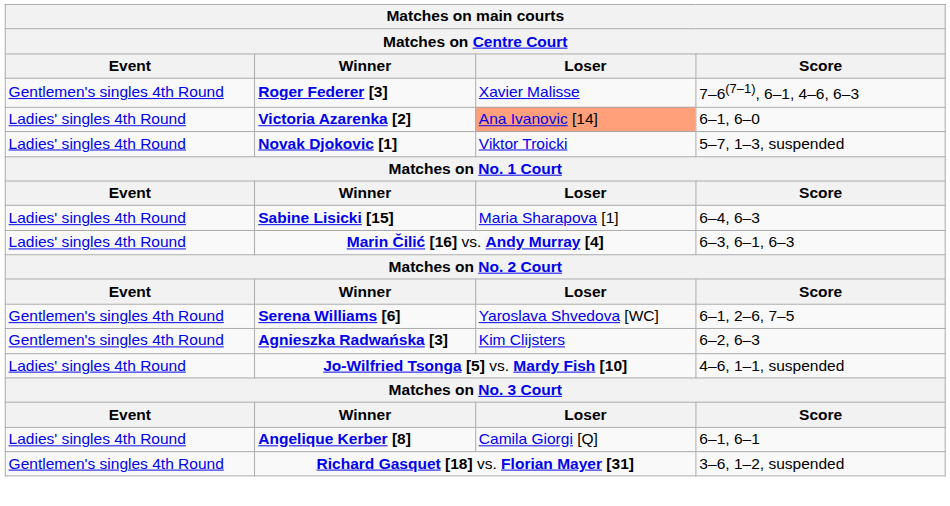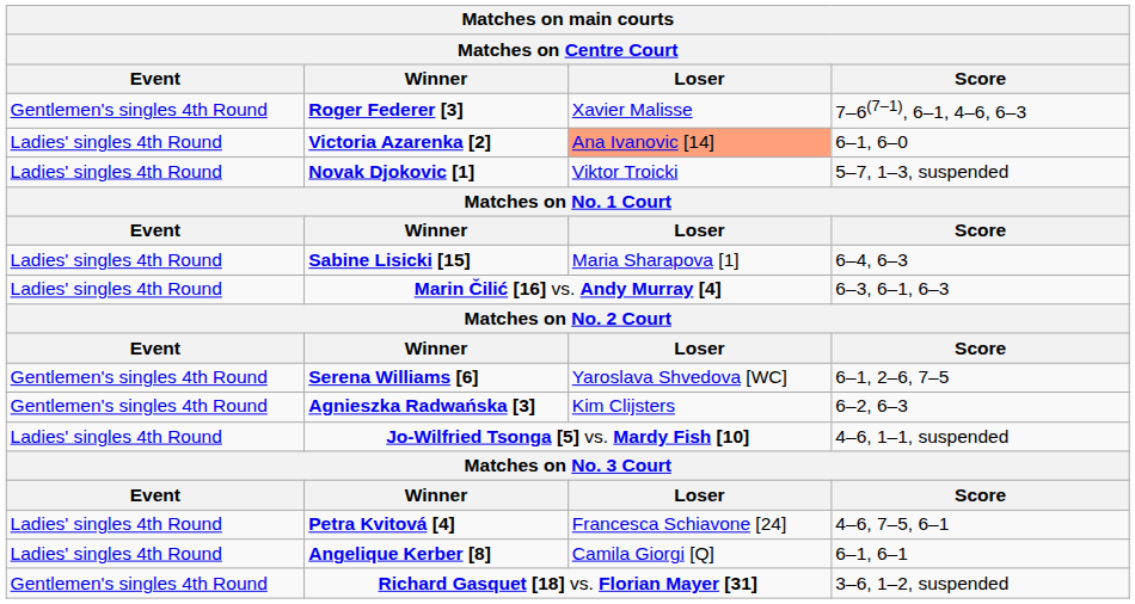 <table class="wikitable collapsible uncollapsed" style="margin:auto;">
 <tr>
 <th colspan="4" style="white-space:nowrap;">Matches on main courts</th>
 </tr>
 <tr>
 <th colspan="4">Matches on <a href='#'>Centre Court</a></th>
 </tr>
 <tr>
 <th width=220>Event</th>
 <th width=220>Winner</th>
 <th width=220>Loser</th>
 <th width=250>Score</th>
 </tr>
 <tr>
 <td><a href='#'>Gentlemen's singles 4th Round</a></td>
 <td> <strong><a href='#'>Roger Federer</a> [3]</strong></td>
 <td> <a href='#'>Xavier Malisse</a></td>
 <td>7–6<sup>(7–1)</sup>, 6–1, 4–6, 6–3</td>
 </tr>
 <tr>
 <td><a href='#'>Ladies' singles 4th Round</a></td>
 <td> <strong><a href='#'>Victoria Azarenka</a> [2]</strong></td>
 <td style="background: lightsalmon;"> <a href='#'>Ana Ivanovic</a> [14]</td>
 <td>6–1, 6–0</td>
 </tr>
 <tr>
 <td><a href='#'>Ladies' singles 4th Round</a></td>
 <td> <strong><a href='#'>Novak Djokovic</a> [1]</strong></td>
 <td> <a href='#'>Viktor Troicki</a></td>
 <td>5–7, 1–3, suspended</td>
 </tr>
 <tr>
 <th colspan="4">Matches on <a href='#'>No. 1 Court</a></th>
 </tr>
 <tr>
 <th width=220>Event</th>
 <th width=220>Winner</th>
 <th width=220>Loser</th>
 <th width=250>Score</th>
 </tr>
 <tr>
 <td><a href='#'>Ladies' singles 4th Round</a></td>
 <td> <strong><a href='#'>Sabine Lisicki</a> [15]</strong></td>
 <td> <a href='#'>Maria Sharapova</a> [1]</td>
 <td>6–4, 6–3</td>
 </tr>
 <tr>
 <td><a href='#'>Ladies' singles 4th Round</a></td>
 <td style="text-align:center;" colspan="2"> <strong><a href='#'>Marin Čilić</a> [16]</strong> vs.  <strong><a href='#'>Andy Murray</a> [4]</strong></td>
 <td>6–3, 6–1, 6–3</td>
 </tr>
 <tr>
 <th colspan="4">Matches on <a href='#'>No. 2 Court</a></th>
 </tr>
 <tr>
 <th width=220>Event</th>
 <th width=220>Winner</th>
 <th width=220>Loser</th>
 <th width=250>Score</th>
 </tr>
 <tr>
 <td><a href='#'>Gentlemen's singles 4th Round</a></td>
 <td> <strong><a href='#'>Serena Williams</a> [6]</strong></td>
 <td> <a href='#'>Yaroslava Shvedova</a> [WC]</td>
 <td>6–1, 2–6, 7–5</td>
 </tr>
 <tr>
 <td><a href='#'>Gentlemen's singles 4th Round</a></td>
 <td> <strong><a href='#'>Agnieszka Radwańska</a> [3]</strong></td>
 <td> <a href='#'>Kim Clijsters</a></td>
 <td>6–2, 6–3</td>
 </tr>
 <tr>
 <td><a href='#'>Ladies' singles 4th Round</a></td>
 <td style="text-align:center;" colspan="2"> <strong><a href='#'>Jo-Wilfried Tsonga</a> [5]</strong> vs.  <strong><a href='#'>Mardy Fish</a> [10]</strong></td>
 <td>4–6, 1–1, suspended</td>
 </tr>
 <tr>
 <th colspan="4">Matches on <a href='#'>No. 3 Court</a></th>
 </tr>
 <tr>
 <th width=250>Event</th>
 <th width=220>Winner</th>
 <th width=220>Loser</th>
 <th width=220>Score</th>
 </tr>
 <tr>
 <td><a href='#'>Ladies' singles 4th Round</a></td>
+<td> <strong><a href='#'>Petra Kvitová</a> [4]</strong></td>
+<td> <a href='#'>Francesca Schiavone</a> [24]</td>
+<td>4–6, 7–5, 6–1</td>
+</tr>
+<tr>
+<td><a href='#'>Ladies' singles 4th Round</a></td>
 <td> <strong><a href='#'>Angelique Kerber</a> [8]</strong></td>
 <td> <a href='#'>Camila Giorgi</a> [Q]</td>
 <td>6–1, 6–1</td>
 </tr>
 <tr>
 <td><a href='#'>Gentlemen's singles 4th Round</a></td>
 <td style="text-align:center;" colspan="2"> <strong><a href='#'>Richard Gasquet</a> [18]</strong> vs.  <strong><a href='#'>Florian Mayer</a> [31]</strong></td>
 <td>3–6, 1–2, suspended</td>
 </tr>
 </table>
